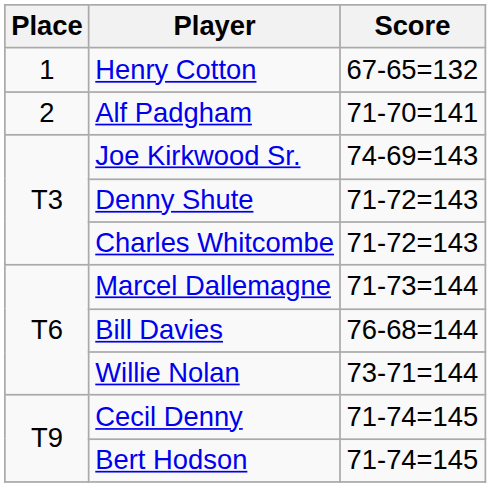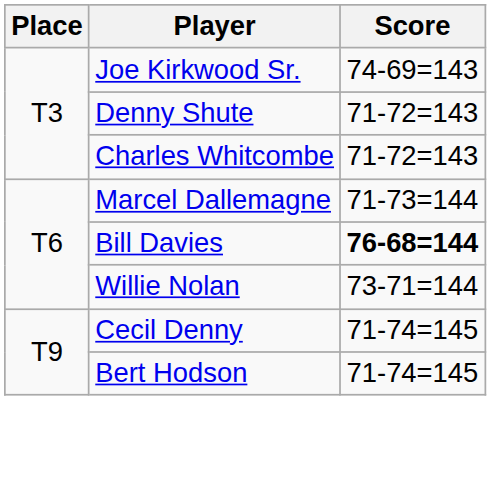 <table class=wikitable>
 <tr>
 <th>Place</th>
 <th>Player</th>
 <th>Score</th>
-</tr>
-<tr>
-<td align=center>1</td>
-<td> <a href='#'>Henry Cotton</a></td>
-<td>67-65=132</td>
-</tr>
-<tr>
-<td align=center>2</td>
-<td> <a href='#'>Alf Padgham</a></td>
-<td>71-70=141</td>
 </tr>
 <tr>
 <td rowspan=3 align=center>T3</td>
 <td> <a href='#'>Joe Kirkwood Sr.</a></td>
 <td>74-69=143</td>
 </tr>
 <tr>
 <td> <a href='#'>Denny Shute</a></td>
 <td>71-72=143</td>
 </tr>
 <tr>
 <td> <a href='#'>Charles Whitcombe</a></td>
 <td>71-72=143</td>
 </tr>
 <tr>
 <td rowspan=3 align=center>T6</td>
 <td> <a href='#'>Marcel Dallemagne</a></td>
 <td>71-73=144</td>
 </tr>
 <tr>
 <td> <a href='#'>Bill Davies</a></td>
-<td>76-68=144</td>
+<td><strong>76-68=144</strong></td>
 </tr>
 <tr>
 <td> <a href='#'>Willie Nolan</a></td>
 <td>73-71=144</td>
 </tr>
 <tr>
 <td rowspan=2 align=center>T9</td>
 <td> <a href='#'>Cecil Denny</a></td>
 <td>71-74=145</td>
 </tr>
 <tr>
 <td> <a href='#'>Bert Hodson</a></td>
 <td>71-74=145</td>
 </tr>
 </table>
